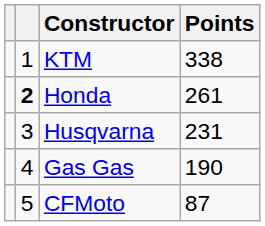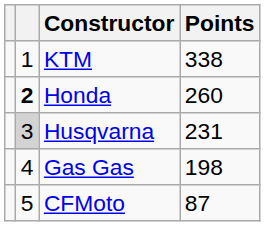 <table class="wikitable" style="font-size: 95%;">
 <tr>
 <th></th>
 <th></th>
 <th>Constructor</th>
 <th>Points</th>
 </tr>
 <tr>
 <td></td>
 <td align=center>1</td>
 <td> <a href='#'>KTM</a></td>
 <td align=left>338</td>
 </tr>
 <tr>
 <td></td>
 <td align=center><strong>2</strong></td>
 <td> <a href='#'>Honda</a></td>
-<td align=left>261</td>
+<td align=left>260</td>
 </tr>
 <tr>
 <td></td>
-<td align=center>3</td>
+<td align=center style="background: lightgrey;">3</td>
 <td> <a href='#'>Husqvarna</a></td>
 <td align=left>231</td>
 </tr>
 <tr>
 <td></td>
 <td align=center>4</td>
 <td> <a href='#'>Gas Gas</a></td>
-<td align=left>190</td>
+<td align=left>198</td>
 </tr>
 <tr>
 <td></td>
 <td align=center>5</td>
 <td> <a href='#'>CFMoto</a></td>
 <td align=left>87</td>
 </tr>
 </table>
